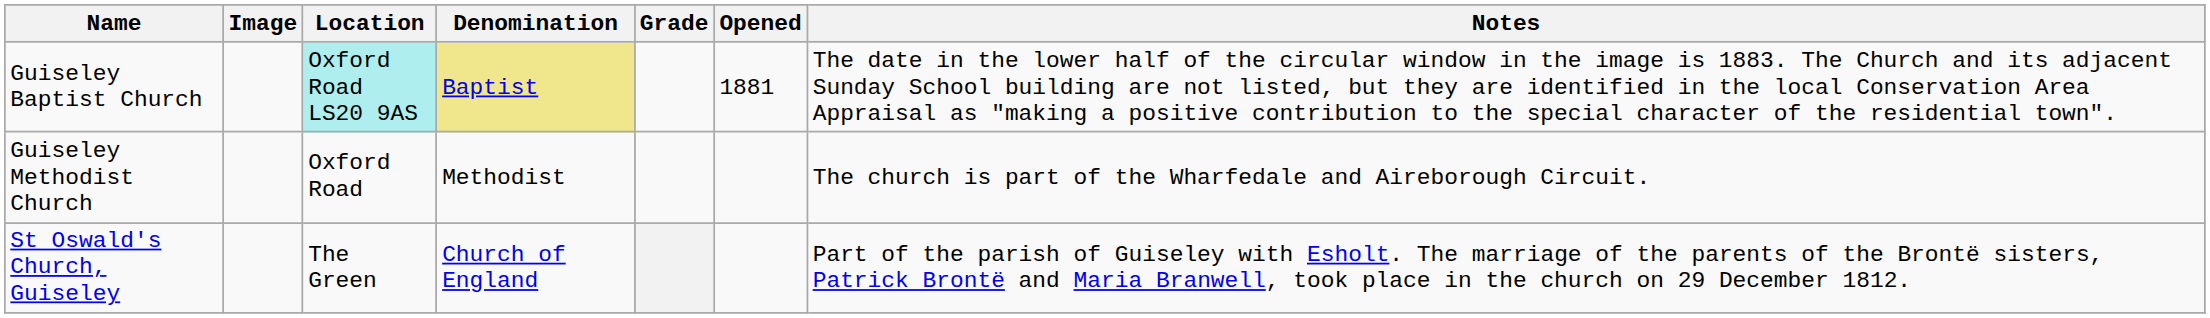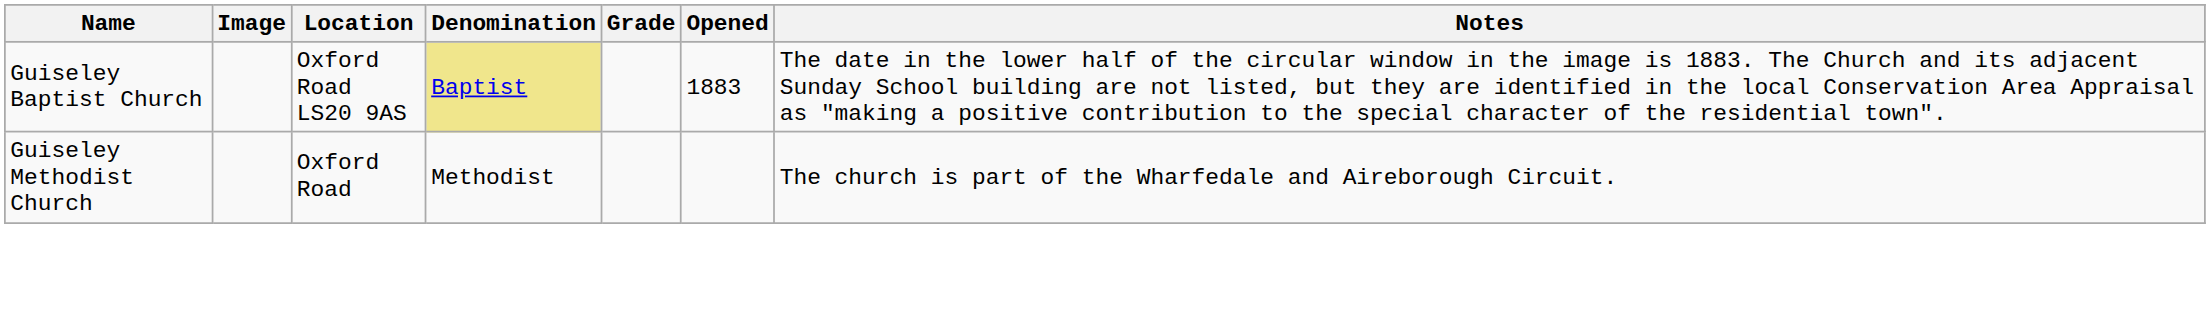 <table class="wikitable sortable">
 <tr>
 <th>Name</th>
 <th class="unsortable">Image</th>
 <th>Location</th>
 <th>Denomination</th>
 <th>Grade</th>
 <th>Opened</th>
 <th class="unsortable">Notes</th>
 </tr>
 <tr>
 <td>Guiseley Baptist Church </td>
 <td></td>
-<td style="background: paleturquoise;">Oxford Road<br>LS20 9AS</td>
+<td>Oxford Road<br>LS20 9AS</td>
 <td style="background: khaki;"><a href='#'>Baptist</a></td>
 <td></td>
-<td>1881</td>
+<td>1883</td>
 <td>The date in the lower half of the circular window in the image is 1883. The Church and its adjacent Sunday School building are not listed, but they are identified in the local Conservation Area Appraisal as "making a positive contribution to the special character of the residential town".</td>
 </tr>
 <tr>
 <td>Guiseley Methodist Church </td>
 <td></td>
 <td>Oxford Road</td>
 <td>Methodist</td>
 <td></td>
 <td></td>
 <td>The church is part of the Wharfedale and Aireborough Circuit.</td>
 </tr>
-<tr>
-<td><a href='#'>St Oswald's Church, Guiseley</a></td>
-<td></td>
-<td>The Green</td>
-<td><a href='#'>Church of England</a></td>
-<th></th>
-<td></td>
-<td>Part of the parish of Guiseley with <a href='#'>Esholt</a>. The marriage of the parents of the Brontë sisters, <a href='#'>Patrick Brontë</a> and <a href='#'>Maria Branwell</a>, took place in the church on 29 December 1812.</td>
-</tr>
 </table>
